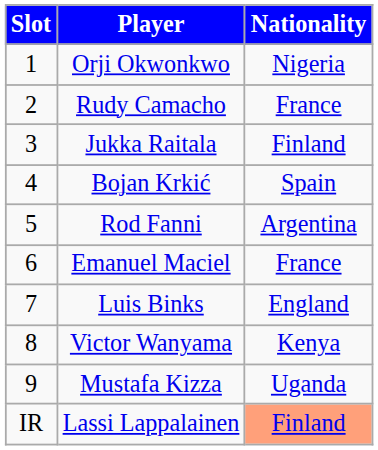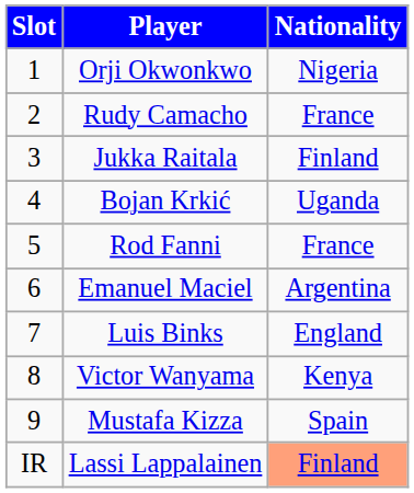 <table class="wikitable" style="text-align:center; margin-left:1em; font-size:85%;">
 <tr>
 <th style="background:#00f; color:white; text-align:center;">Slot</th>
 <th style="background:#00f; color:white; text-align:center;">Player</th>
 <th style="background:#00f; color:white; text-align:center;">Nationality</th>
 </tr>
 <tr>
 <td>1</td>
 <td><a href='#'>Orji Okwonkwo</a></td>
 <td> <a href='#'>Nigeria</a></td>
 </tr>
 <tr>
 <td>2</td>
 <td><a href='#'>Rudy Camacho</a></td>
 <td> <a href='#'>France</a></td>
 </tr>
 <tr>
 <td>3</td>
 <td><a href='#'>Jukka Raitala</a></td>
 <td> <a href='#'>Finland</a></td>
 </tr>
 <tr>
 <td>4</td>
 <td><a href='#'>Bojan Krkić</a></td>
-<td> <a href='#'>Spain</a></td>
+<td> <a href='#'>Uganda</a></td>
 </tr>
 <tr>
 <td>5</td>
 <td><a href='#'>Rod Fanni</a></td>
-<td> <a href='#'>Argentina</a></td>
+<td> <a href='#'>France</a></td>
 </tr>
 <tr>
 <td>6</td>
 <td><a href='#'>Emanuel Maciel</a></td>
-<td> <a href='#'>France</a></td>
+<td> <a href='#'>Argentina</a></td>
 </tr>
 <tr>
 <td>7</td>
 <td><a href='#'>Luis Binks</a></td>
 <td> <a href='#'>England</a></td>
 </tr>
 <tr>
 <td>8</td>
 <td><a href='#'>Victor Wanyama</a></td>
 <td> <a href='#'>Kenya</a></td>
 </tr>
 <tr>
 <td>9</td>
 <td><a href='#'>Mustafa Kizza</a></td>
-<td> <a href='#'>Uganda</a></td>
+<td> <a href='#'>Spain</a></td>
 </tr>
 <tr>
 <td>IR</td>
 <td><a href='#'>Lassi Lappalainen</a></td>
 <td style="background: lightsalmon;"> <a href='#'>Finland</a></td>
 </tr>
 </table>
